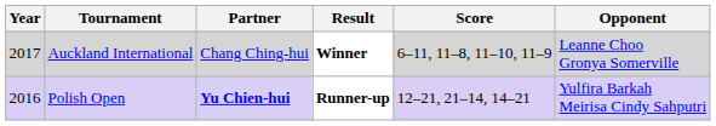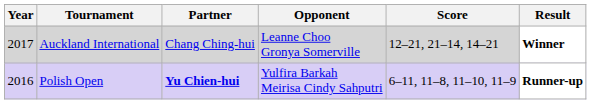 <table class="sortable wikitable" style="font-size: 90%;">
 <tr>
 <th>Year</th>
 <th>Tournament</th>
 <th>Partner</th>
+<th>Opponent</th>
+<th>Score</th>
 <th>Result</th>
-<th>Score</th>
-<th>Opponent</th>
 </tr>
 <tr style="background:#D5D5D5">
 <td align="center">2017</td>
 <td align="left"><a href='#'>Auckland International</a></td>
 <td align="left"> <a href='#'>Chang Ching-hui</a></td>
+<td align="left"> <a href='#'>Leanne Choo</a><br> <a href='#'>Gronya Somerville</a></td>
+<td align="left">12–21, 21–14, 14–21</td>
 <td style="text-align:left; background:white"> <strong>Winner</strong></td>
-<td align="left">6–11, 11–8, 11–10, 11–9</td>
-<td align="left"> <a href='#'>Leanne Choo</a><br> <a href='#'>Gronya Somerville</a></td>
 </tr>
 <tr style="background:#D8CEF6">
 <td align="center">2016</td>
 <td align="left"><a href='#'>Polish Open</a></td>
 <td align="left"><strong> <a href='#'>Yu Chien-hui</a></strong></td>
+<td align="left"> <a href='#'>Yulfira Barkah</a><br> <a href='#'>Meirisa Cindy Sahputri</a></td>
+<td align="left">6–11, 11–8, 11–10, 11–9</td>
 <td style="text-align:left; background:white"> <strong>Runner-up</strong></td>
-<td align="left">12–21, 21–14, 14–21</td>
-<td align="left"> <a href='#'>Yulfira Barkah</a><br> <a href='#'>Meirisa Cindy Sahputri</a></td>
 </tr>
 </table>
